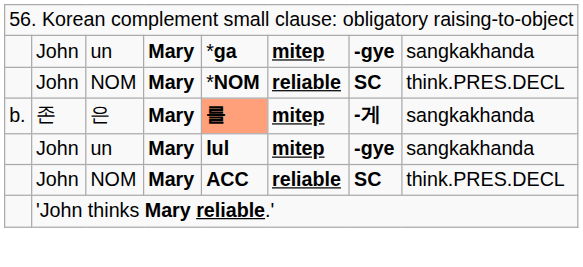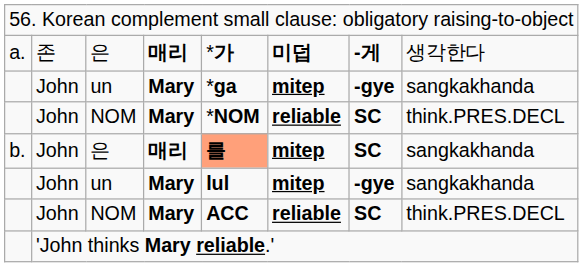 <table class="wikitable">
 <tr>
 <td colspan="8">56. Korean complement small clause: obligatory raising-to-object</td>
+</tr>
+<tr>
+<td>a.</td>
+<td>존</td>
+<td>은</td>
+<td><strong>매리</strong></td>
+<td>*<strong>가</strong></td>
+<td><strong>미덥</strong></td>
+<td><strong>-게</strong></td>
+<td>생각한다</td>
 </tr>
 <tr>
 <td></td>
 <td>John</td>
 <td>un</td>
 <td><strong>Mary</strong></td>
 <td>*<strong>ga</strong></td>
 <td><strong><u>mitep</u></strong></td>
 <td><strong>-gye</strong></td>
 <td>sangkakhanda</td>
 </tr>
 <tr>
 <td></td>
 <td>John</td>
 <td>NOM</td>
 <td><strong>Mary</strong></td>
 <td>*<strong>NOM</strong></td>
 <td><strong><u>reliable</u></strong></td>
 <td><strong>SC</strong></td>
 <td>think.PRES.DECL</td>
 </tr>
 <tr>
 <td>b.</td>
-<td>존</td>
+<td>John</td>
 <td>은</td>
-<td><strong>Mary</strong></td>
+<td><strong>매리</strong></td>
 <td style="background: lightsalmon;"><strong>를</strong></td>
 <td><strong><u>mitep</u></strong></td>
-<td><strong>-게</strong></td>
+<td><strong>SC</strong></td>
 <td>sangkakhanda</td>
 </tr>
 <tr>
 <td></td>
 <td>John</td>
 <td>un</td>
 <td><strong>Mary</strong></td>
 <td><strong>lul</strong></td>
 <td><strong><u>mitep</u></strong></td>
 <td><strong>-gye</strong></td>
 <td>sangkakhanda</td>
 </tr>
 <tr>
 <td></td>
 <td>John</td>
 <td>NOM</td>
 <td><strong>Mary</strong></td>
 <td><strong>ACC</strong></td>
 <td><strong><u>reliable</u></strong></td>
 <td><strong>SC</strong></td>
 <td>think.PRES.DECL</td>
 </tr>
 <tr>
 <td></td>
 <td colspan="7">'John thinks <strong>Mary <u>reliable</u></strong>.'</td>
 </tr>
 </table>
